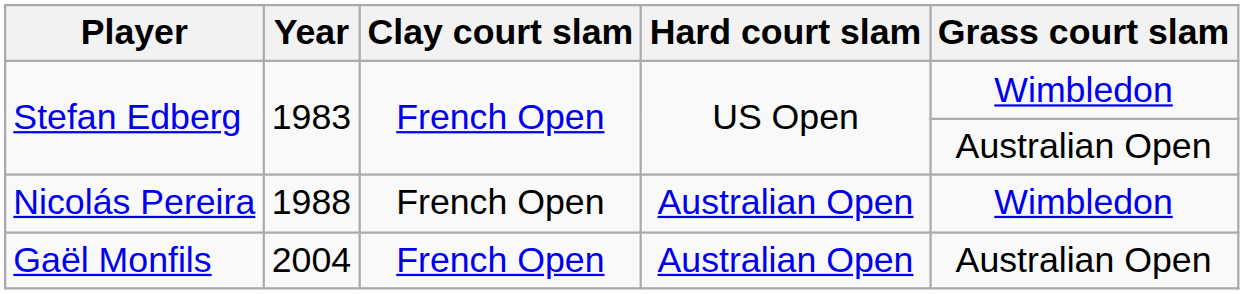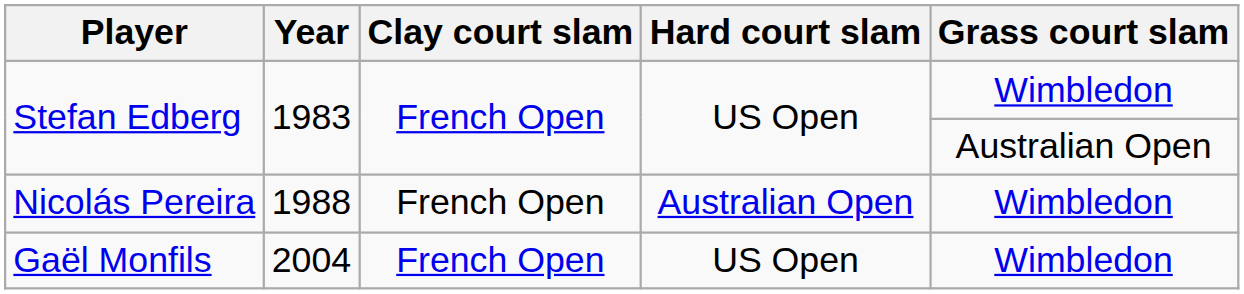 <table class="wikitable sortable" style="text-align:center;">
 <tr>
 <th>Player</th>
 <th>Year</th>
 <th>Clay court slam</th>
 <th>Hard court slam</th>
 <th>Grass court slam</th>
 </tr>
 <tr>
 <td rowspan="2" align="left"> <a href='#'>Stefan Edberg</a></td>
 <td rowspan="2">1983</td>
 <td rowspan="2"><a href='#'>French Open</a></td>
 <td rowspan="2">US Open</td>
 <td><a href='#'>Wimbledon</a></td>
 </tr>
 <tr>
 <td>Australian Open</td>
 </tr>
 <tr>
 <td align="left"> <a href='#'>Nicolás Pereira</a></td>
 <td>1988</td>
 <td>French Open</td>
 <td><a href='#'>Australian Open</a></td>
 <td><a href='#'>Wimbledon</a></td>
 </tr>
 <tr>
 <td align="left"> <a href='#'>Gaël Monfils</a></td>
 <td>2004</td>
 <td><a href='#'>French Open</a></td>
-<td><a href='#'>Australian Open</a></td>
-<td>Australian Open</td>
+<td>US Open</td>
+<td><a href='#'>Wimbledon</a></td>
 </tr>
 </table>
